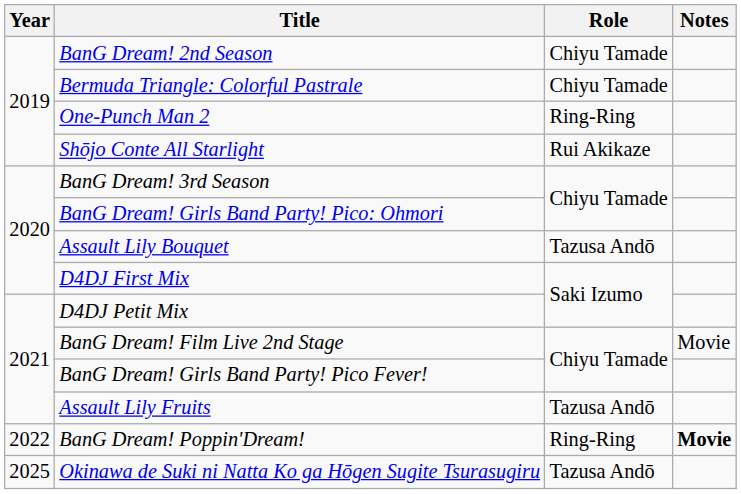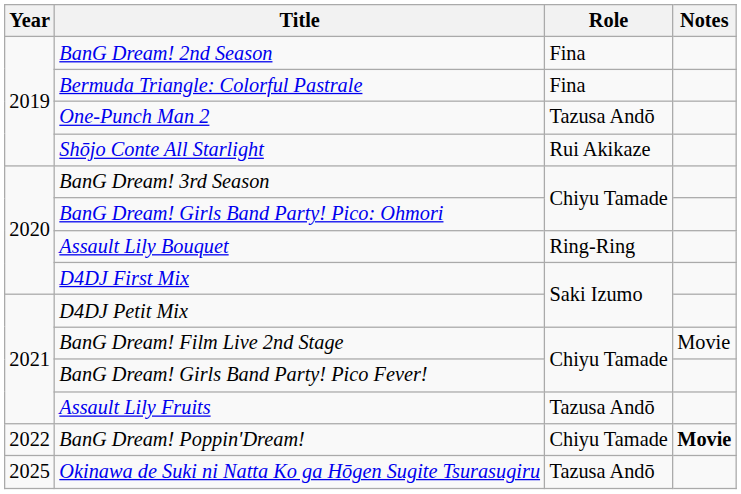 <table class="wikitable">
 <tr>
 <th>Year</th>
 <th>Title</th>
 <th>Role</th>
 <th>Notes</th>
 </tr>
 <tr>
 <td rowspan=4>2019</td>
 <td><em><a href='#'>BanG Dream! 2nd Season</a></em></td>
-<td>Chiyu Tamade</td>
+<td>Fina</td>
 <td></td>
 </tr>
 <tr>
 <td><em><a href='#'>Bermuda Triangle: Colorful Pastrale</a></em></td>
-<td>Chiyu Tamade</td>
+<td>Fina</td>
 <td></td>
 </tr>
 <tr>
 <td><em><a href='#'>One-Punch Man 2</a></em></td>
-<td>Ring-Ring</td>
+<td>Tazusa Andō</td>
 <td></td>
 </tr>
 <tr>
 <td><em><a href='#'>Shōjo Conte All Starlight</a></em></td>
 <td>Rui Akikaze</td>
 <td></td>
 </tr>
 <tr>
 <td rowspan=4>2020</td>
 <td><em>BanG Dream! 3rd Season</em></td>
 <td rowspan=2>Chiyu Tamade</td>
 <td></td>
 </tr>
 <tr>
 <td><em><a href='#'>BanG Dream! Girls Band Party! Pico: Ohmori</a></em></td>
 <td></td>
 </tr>
 <tr>
 <td><em><a href='#'>Assault Lily Bouquet</a></em></td>
-<td>Tazusa Andō</td>
+<td>Ring-Ring</td>
 <td></td>
 </tr>
 <tr>
 <td><em><a href='#'>D4DJ First Mix</a></em></td>
 <td rowspan=2>Saki Izumo</td>
 <td></td>
 </tr>
 <tr>
 <td rowspan=4>2021</td>
 <td><em>D4DJ Petit Mix</em></td>
 <td></td>
 </tr>
 <tr>
 <td><em>BanG Dream! Film Live 2nd Stage</em></td>
 <td rowspan=2>Chiyu Tamade</td>
 <td>Movie</td>
 </tr>
 <tr>
 <td><em>BanG Dream! Girls Band Party! Pico Fever!</em></td>
 <td></td>
 </tr>
 <tr>
 <td><em><a href='#'>Assault Lily Fruits</a></em></td>
 <td>Tazusa Andō</td>
 <td></td>
 </tr>
 <tr>
 <td>2022</td>
 <td><em>BanG Dream! Poppin'Dream!</em></td>
-<td>Ring-Ring</td>
+<td>Chiyu Tamade</td>
 <td><strong>Movie</strong></td>
 </tr>
 <tr>
 <td>2025</td>
 <td><em><a href='#'>Okinawa de Suki ni Natta Ko ga Hōgen Sugite Tsurasugiru</a></em></td>
 <td>Tazusa Andō</td>
 <td></td>
 </tr>
 </table>
